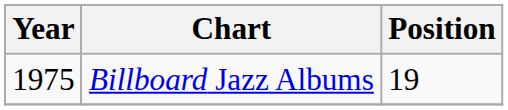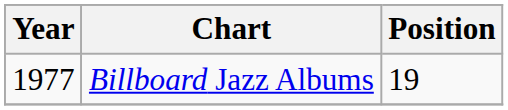 <table class="wikitable">
 <tr>
 <th>Year</th>
 <th>Chart</th>
 <th>Position</th>
 </tr>
 <tr>
-<td>1975</td>
+<td>1977</td>
 <td><a href='#'><em>Billboard</em> Jazz Albums</a></td>
 <td>19</td>
 </tr>
 <tr>
 </tr>
 </table>
